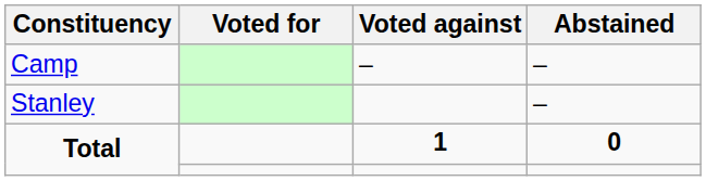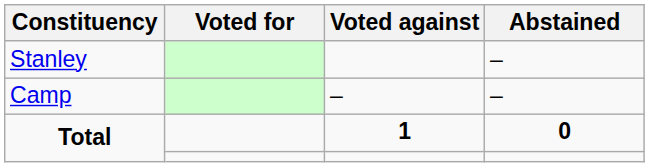 <table class="wikitable">
 <tr>
 <th>Constituency</th>
 <th style="width:25%;">Voted for</th>
 <th style="width:25%;">Voted against</th>
 <th style="width:25%;">Abstained</th>
 </tr>
 <tr>
+<td><a href='#'>Stanley</a></td>
+<td style="background-color:#CCFFCC;"></td>
+<td></td>
+<td>–</td>
+</tr>
+<tr>
 <td><a href='#'>Camp</a></td>
 <td style="background-color:#CCFFCC;"></td>
 <td>–</td>
-<td>–</td>
-</tr>
-<tr>
-<td><a href='#'>Stanley</a></td>
-<td style="background-color:#CCFFCC;"></td>
-<td></td>
 <td>–</td>
 </tr>
 <tr>
 <td style="text-align:center;" rowspan="2"><strong>Total</strong></td>
 <td></td>
 <td style="text-align:center;"><strong>1</strong></td>
 <td style="text-align:center;"><strong>0</strong></td>
 </tr>
 <tr>
 <td style="text-align:center;"></td>
 <td style="text-align:center;"></td>
 <td style="text-align:center;"></td>
 </tr>
 </table>
